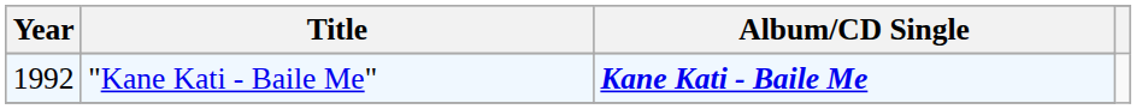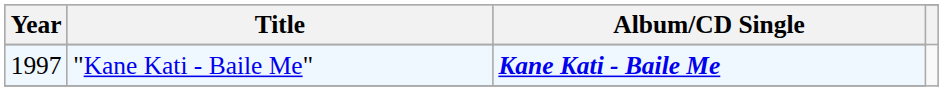 <table class="wikitable"|width=100%>
 <tr bgcolor="#CCCCCC">
 <th width="25" rowspan="2">Year</th>
 <th width="260" rowspan="2">Title</th>
 <th width="265" rowspan="2">Album/CD Single</th>
 </tr>
 <tr>
 <th></th>
 </tr>
 <tr>
 </tr>
 <tr bgcolor="#F0F8FF" align="center">
-<td align="left">1992</td>
+<td align="left">1997</td>
 <td align="left">"<a href='#'>Kane Kati - Baile Me</a>"</td>
 <td align="left"><strong><em><a href='#'>Kane Kati - Baile Me</a></em></strong></td>
 </tr>
 <tr>
 </tr>
 </table>
